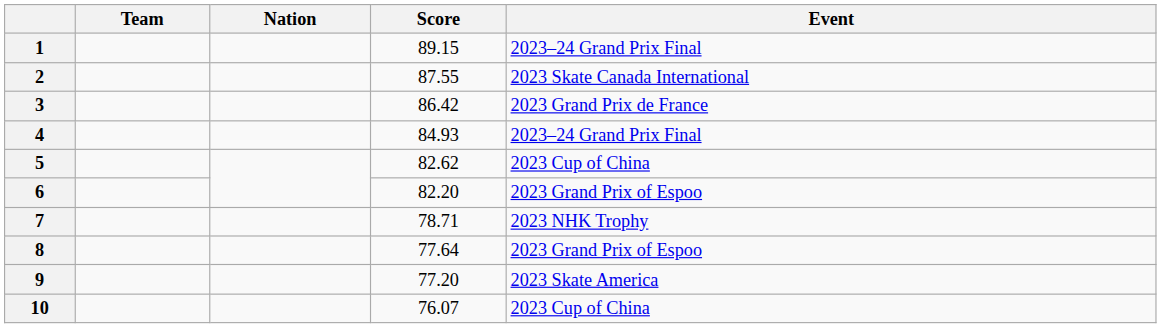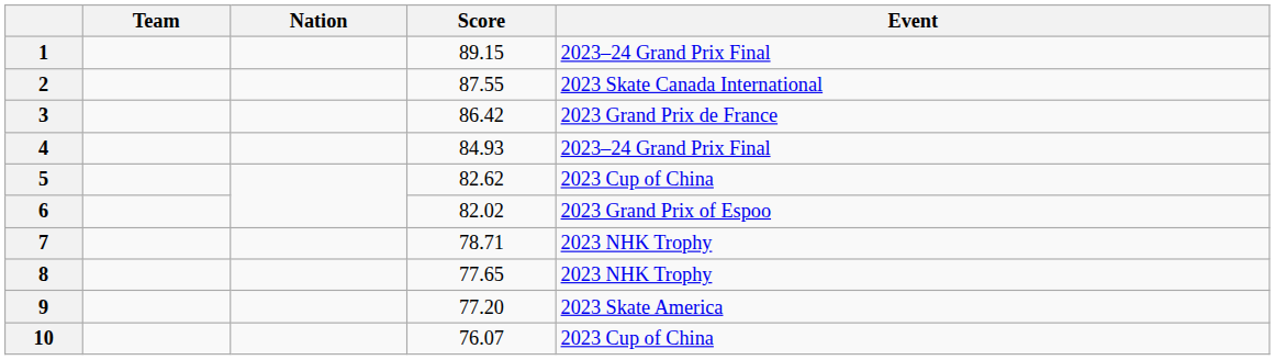 <table class="wikitable sortable" style="text-align:left; width:80%">
 <tr>
 <th scope="col"></th>
 <th scope="col">Team</th>
 <th scope="col">Nation</th>
 <th scope="col">Score</th>
 <th scope="col">Event</th>
 </tr>
 <tr>
 <th scope="row">1</th>
 <td></td>
 <td></td>
 <td style="text-align:center;">89.15</td>
 <td><a href='#'>2023–24 Grand Prix Final</a></td>
 </tr>
 <tr>
 <th scope="row">2</th>
 <td></td>
 <td></td>
 <td style="text-align:center;">87.55</td>
 <td><a href='#'>2023 Skate Canada International</a></td>
 </tr>
 <tr>
 <th scope="row">3</th>
 <td></td>
 <td></td>
 <td style="text-align:center;">86.42</td>
 <td><a href='#'>2023 Grand Prix de France</a></td>
 </tr>
 <tr>
 <th scope="row">4</th>
 <td></td>
 <td></td>
 <td style="text-align:center;">84.93</td>
 <td><a href='#'>2023–24 Grand Prix Final</a></td>
 </tr>
 <tr>
 <th scope="row">5</th>
 <td></td>
 <td rowspan="2"></td>
 <td style="text-align:center;">82.62</td>
 <td><a href='#'>2023 Cup of China</a></td>
 </tr>
 <tr>
 <th scope="row">6</th>
 <td></td>
-<td style="text-align:center;">82.20</td>
+<td style="text-align:center;">82.02</td>
 <td><a href='#'>2023 Grand Prix of Espoo</a></td>
 </tr>
 <tr>
 <th scope="row">7</th>
 <td></td>
 <td></td>
 <td style="text-align:center;">78.71</td>
 <td><a href='#'>2023 NHK Trophy</a></td>
 </tr>
 <tr>
 <th scope="row">8</th>
 <td></td>
 <td></td>
-<td style="text-align:center;">77.64</td>
-<td><a href='#'>2023 Grand Prix of Espoo</a></td>
+<td style="text-align:center;">77.65</td>
+<td><a href='#'>2023 NHK Trophy</a></td>
 </tr>
 <tr>
 <th scope="row">9</th>
 <td></td>
 <td></td>
 <td style="text-align:center;">77.20</td>
 <td><a href='#'>2023 Skate America</a></td>
 </tr>
 <tr>
 <th scope="row">10</th>
 <td></td>
 <td></td>
 <td style="text-align:center;">76.07</td>
 <td><a href='#'>2023 Cup of China</a></td>
 </tr>
 </table>
